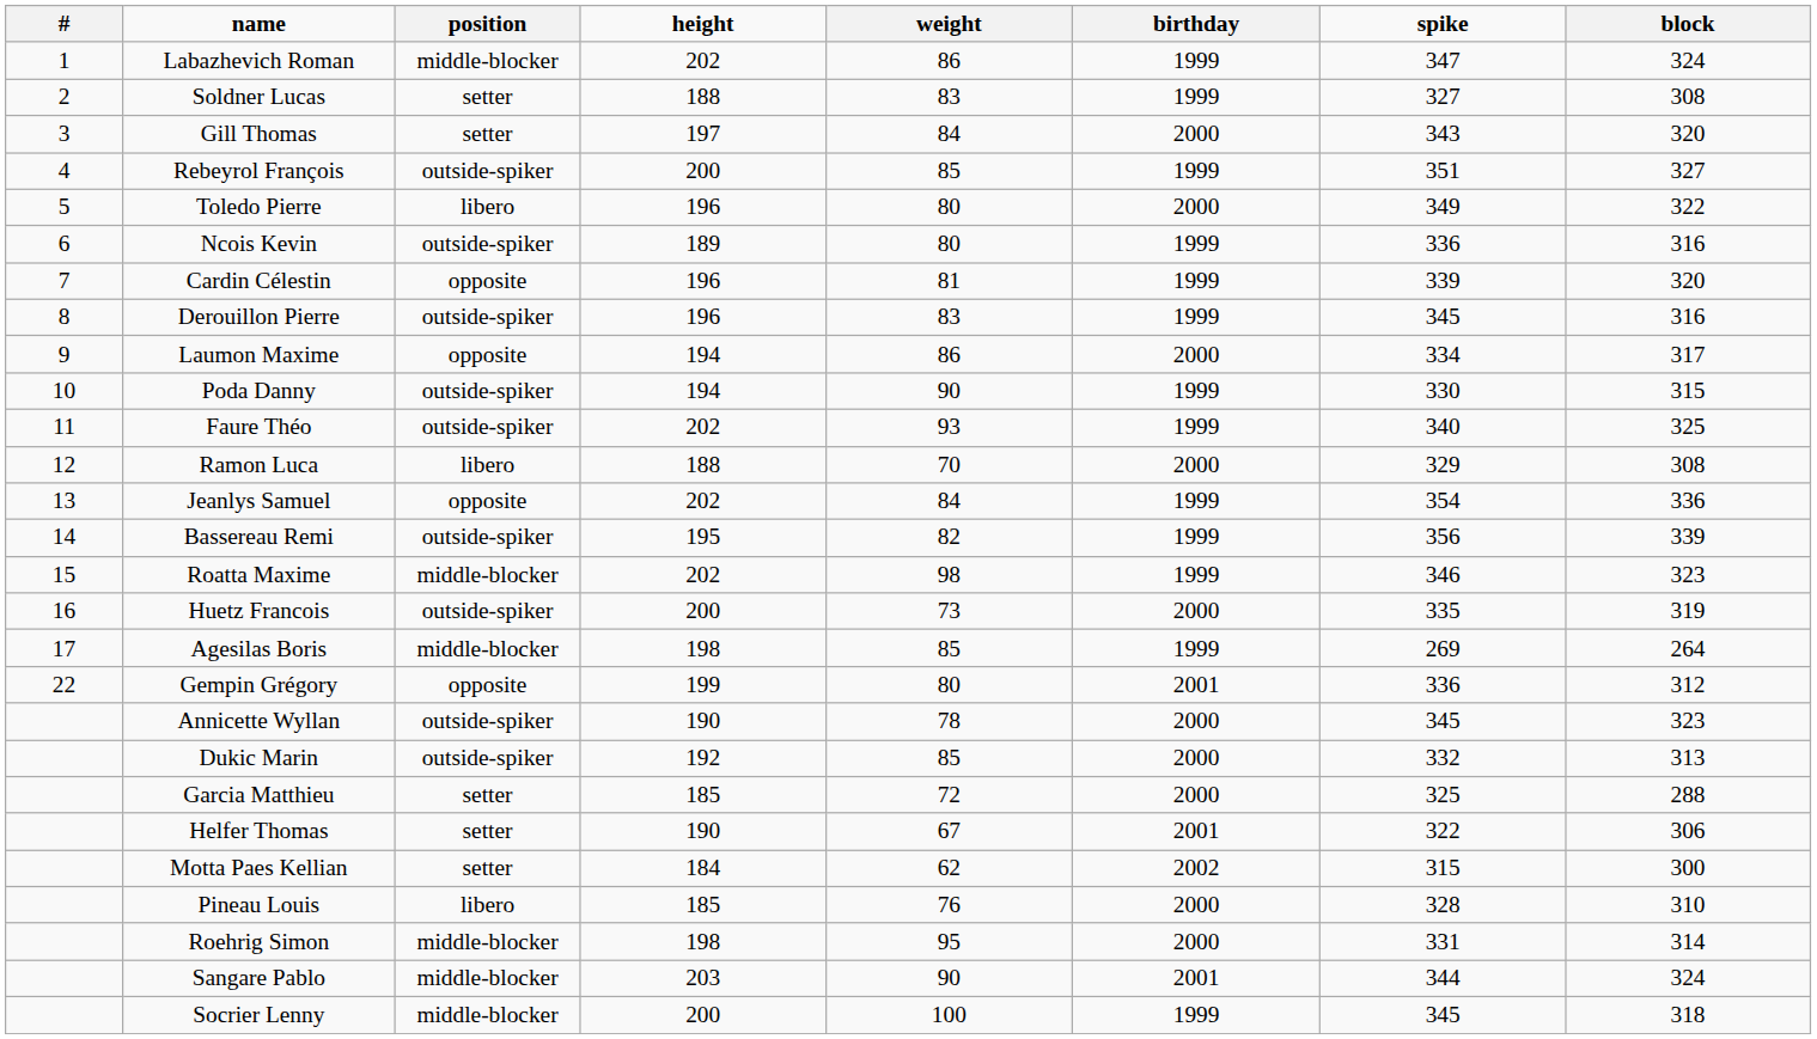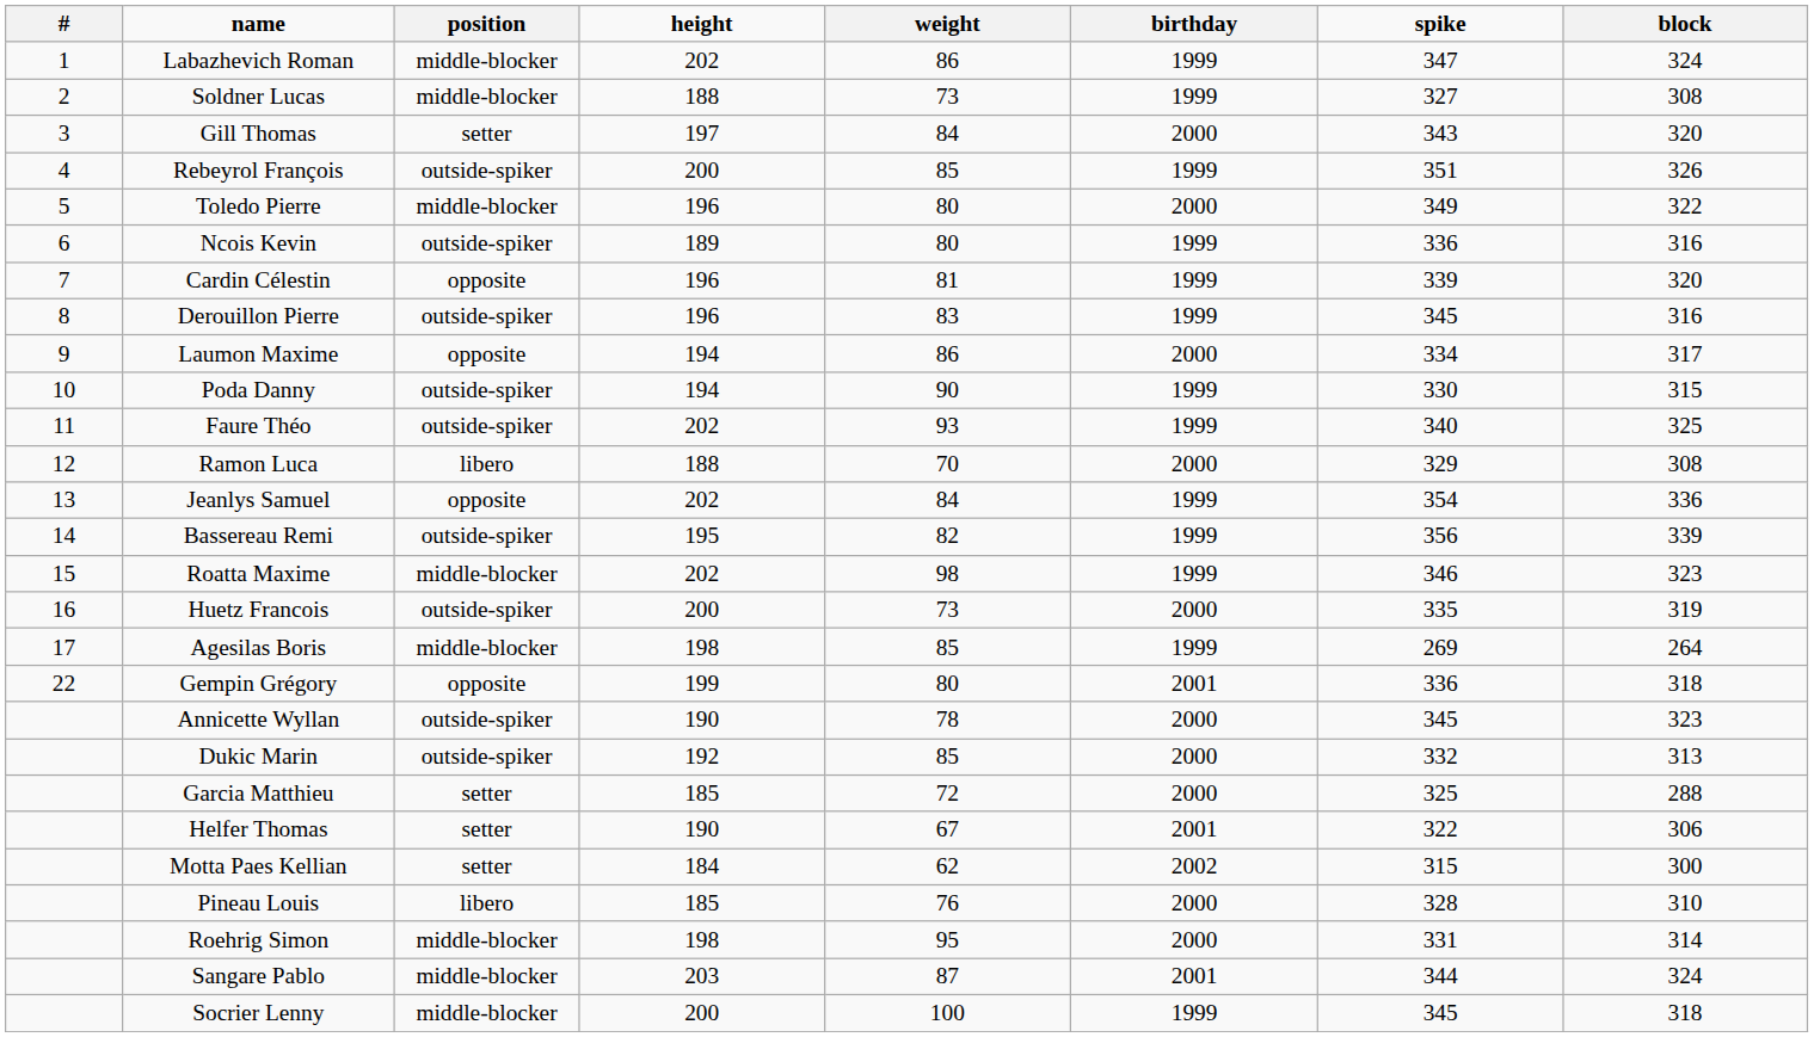 <table class="wikitable sortable" style="text-align:center;">
 <tr>
 <th style="width:5em">#</th>
 <td style="width:12em"><strong>name</strong></td>
 <th style="width:8em"><strong>position</strong></th>
 <td style="width:11em"><strong>height</strong></td>
 <th style="width:11em"><strong>weight</strong></th>
 <th style="width:11em"><strong>birthday</strong></th>
 <td style="width:11em"><strong>spike</strong></td>
 <th style="width:11em"><strong>block</strong></th>
 </tr>
 <tr>
 <td>1</td>
 <td>Labazhevich Roman</td>
 <td>middle-blocker</td>
 <td>202</td>
 <td>86</td>
 <td>1999</td>
 <td>347</td>
 <td>324</td>
 </tr>
 <tr>
 <td>2</td>
 <td>Soldner Lucas</td>
-<td>setter</td>
+<td>middle-blocker</td>
 <td>188</td>
-<td>83</td>
+<td>73</td>
 <td>1999</td>
 <td>327</td>
 <td>308</td>
 </tr>
 <tr>
 <td>3</td>
 <td>Gill Thomas</td>
 <td>setter</td>
 <td>197</td>
 <td>84</td>
 <td>2000</td>
 <td>343</td>
 <td>320</td>
 </tr>
 <tr>
 <td>4</td>
 <td>Rebeyrol François</td>
 <td>outside-spiker</td>
 <td>200</td>
 <td>85</td>
 <td>1999</td>
 <td>351</td>
-<td>327</td>
+<td>326</td>
 </tr>
 <tr>
 <td>5</td>
 <td>Toledo Pierre</td>
-<td>libero</td>
+<td>middle-blocker</td>
 <td>196</td>
 <td>80</td>
 <td>2000</td>
 <td>349</td>
 <td>322</td>
 </tr>
 <tr>
 <td>6</td>
 <td>Ncois Kevin</td>
 <td>outside-spiker</td>
 <td>189</td>
 <td>80</td>
 <td>1999</td>
 <td>336</td>
 <td>316</td>
 </tr>
 <tr>
 <td>7</td>
 <td>Cardin Célestin</td>
 <td>opposite</td>
 <td>196</td>
 <td>81</td>
 <td>1999</td>
 <td>339</td>
 <td>320</td>
 </tr>
 <tr>
 <td>8</td>
 <td>Derouillon Pierre</td>
 <td>outside-spiker</td>
 <td>196</td>
 <td>83</td>
 <td>1999</td>
 <td>345</td>
 <td>316</td>
 </tr>
 <tr>
 <td>9</td>
 <td>Laumon Maxime</td>
 <td>opposite</td>
 <td>194</td>
 <td>86</td>
 <td>2000</td>
 <td>334</td>
 <td>317</td>
 </tr>
 <tr>
 <td>10</td>
 <td>Poda Danny</td>
 <td>outside-spiker</td>
 <td>194</td>
 <td>90</td>
 <td>1999</td>
 <td>330</td>
 <td>315</td>
 </tr>
 <tr>
 <td>11</td>
 <td>Faure Théo</td>
 <td>outside-spiker</td>
 <td>202</td>
 <td>93</td>
 <td>1999</td>
 <td>340</td>
 <td>325</td>
 </tr>
 <tr>
 <td>12</td>
 <td>Ramon Luca</td>
 <td>libero</td>
 <td>188</td>
 <td>70</td>
 <td>2000</td>
 <td>329</td>
 <td>308</td>
 </tr>
 <tr>
 <td>13</td>
 <td>Jeanlys Samuel</td>
 <td>opposite</td>
 <td>202</td>
 <td>84</td>
 <td>1999</td>
 <td>354</td>
 <td>336</td>
 </tr>
 <tr>
 <td>14</td>
 <td>Bassereau Remi</td>
 <td>outside-spiker</td>
 <td>195</td>
 <td>82</td>
 <td>1999</td>
 <td>356</td>
 <td>339</td>
 </tr>
 <tr>
 <td>15</td>
 <td>Roatta Maxime</td>
 <td>middle-blocker</td>
 <td>202</td>
 <td>98</td>
 <td>1999</td>
 <td>346</td>
 <td>323</td>
 </tr>
 <tr>
 <td>16</td>
 <td>Huetz Francois</td>
 <td>outside-spiker</td>
 <td>200</td>
 <td>73</td>
 <td>2000</td>
 <td>335</td>
 <td>319</td>
 </tr>
 <tr>
 <td>17</td>
 <td>Agesilas Boris</td>
 <td>middle-blocker</td>
 <td>198</td>
 <td>85</td>
 <td>1999</td>
 <td>269</td>
 <td>264</td>
 </tr>
 <tr>
 <td>22</td>
 <td>Gempin Grégory</td>
 <td>opposite</td>
 <td>199</td>
 <td>80</td>
 <td>2001</td>
 <td>336</td>
-<td>312</td>
+<td>318</td>
 </tr>
 <tr>
 <td></td>
 <td>Annicette Wyllan</td>
 <td>outside-spiker</td>
 <td>190</td>
 <td>78</td>
 <td>2000</td>
 <td>345</td>
 <td>323</td>
 </tr>
 <tr>
 <td></td>
 <td>Dukic Marin</td>
 <td>outside-spiker</td>
 <td>192</td>
 <td>85</td>
 <td>2000</td>
 <td>332</td>
 <td>313</td>
 </tr>
 <tr>
 <td></td>
 <td>Garcia Matthieu</td>
 <td>setter</td>
 <td>185</td>
 <td>72</td>
 <td>2000</td>
 <td>325</td>
 <td>288</td>
 </tr>
 <tr>
 <td></td>
 <td>Helfer Thomas</td>
 <td>setter</td>
 <td>190</td>
 <td>67</td>
 <td>2001</td>
 <td>322</td>
 <td>306</td>
 </tr>
 <tr>
 <td></td>
 <td>Motta Paes Kellian</td>
 <td>setter</td>
 <td>184</td>
 <td>62</td>
 <td>2002</td>
 <td>315</td>
 <td>300</td>
 </tr>
 <tr>
 <td></td>
 <td>Pineau Louis</td>
 <td>libero</td>
 <td>185</td>
 <td>76</td>
 <td>2000</td>
 <td>328</td>
 <td>310</td>
 </tr>
 <tr>
 <td></td>
 <td>Roehrig Simon</td>
 <td>middle-blocker</td>
 <td>198</td>
 <td>95</td>
 <td>2000</td>
 <td>331</td>
 <td>314</td>
 </tr>
 <tr>
 <td></td>
 <td>Sangare Pablo</td>
 <td>middle-blocker</td>
 <td>203</td>
-<td>90</td>
+<td>87</td>
 <td>2001</td>
 <td>344</td>
 <td>324</td>
 </tr>
 <tr>
 <td></td>
 <td>Socrier Lenny</td>
 <td>middle-blocker</td>
 <td>200</td>
 <td>100</td>
 <td>1999</td>
 <td>345</td>
 <td>318</td>
 </tr>
 <tr>
 </tr>
 </table>
